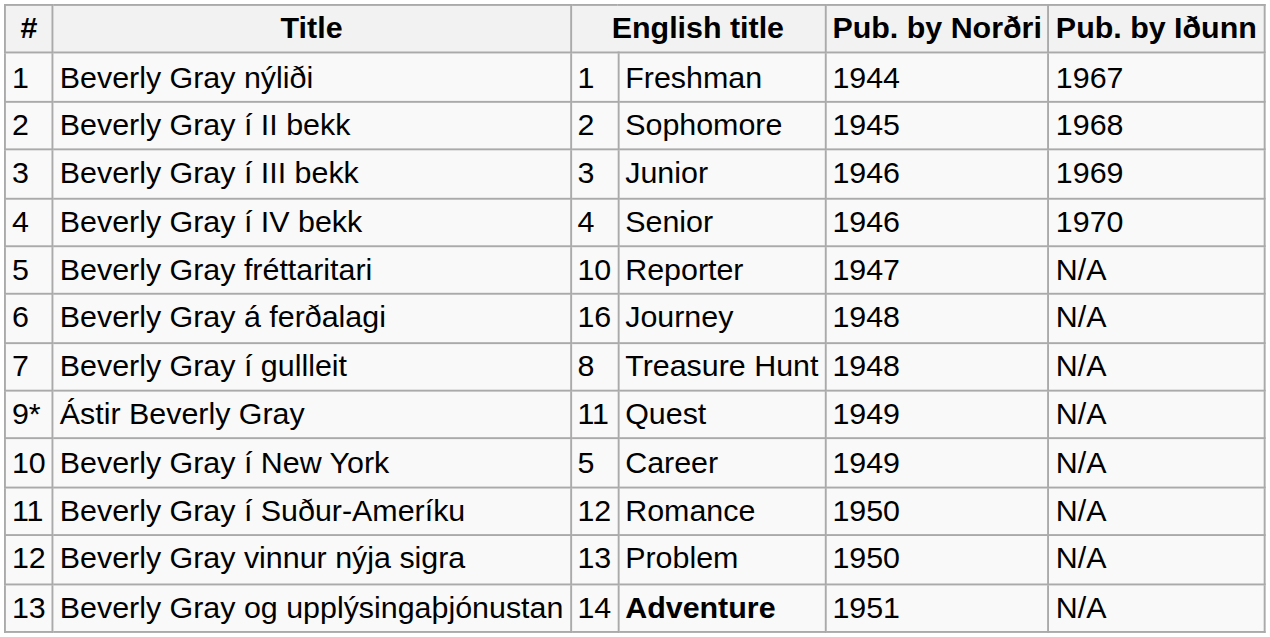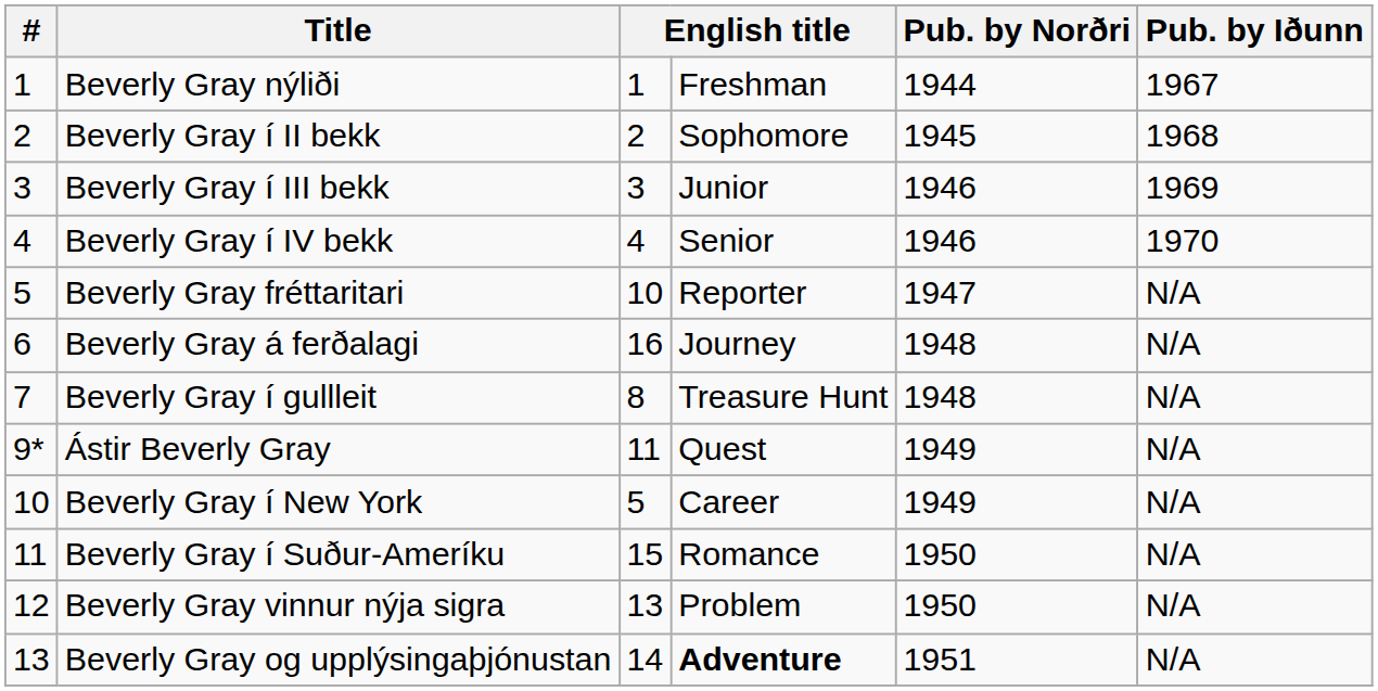 <table class="wikitable">
 <tr>
 <th>#</th>
 <th>Title</th>
 <th colspan="2">English title</th>
 <th>Pub. by Norðri</th>
 <th>Pub. by Iðunn</th>
 </tr>
 <tr>
 <td>1</td>
 <td>Beverly Gray nýliði</td>
 <td>1</td>
 <td>Freshman</td>
 <td>1944</td>
 <td>1967</td>
 </tr>
 <tr>
 <td>2</td>
 <td>Beverly Gray í II bekk</td>
 <td>2</td>
 <td>Sophomore</td>
 <td>1945</td>
 <td>1968</td>
 </tr>
 <tr>
 <td>3</td>
 <td>Beverly Gray í III bekk</td>
 <td>3</td>
 <td>Junior</td>
 <td>1946</td>
 <td>1969</td>
 </tr>
 <tr>
 <td>4</td>
 <td>Beverly Gray í IV bekk</td>
 <td>4</td>
 <td>Senior</td>
 <td>1946</td>
 <td>1970</td>
 </tr>
 <tr>
 <td>5</td>
 <td>Beverly Gray fréttaritari</td>
 <td>10</td>
 <td>Reporter</td>
 <td>1947</td>
 <td>N/A</td>
 </tr>
 <tr>
 <td>6</td>
 <td>Beverly Gray á ferðalagi</td>
 <td>16</td>
 <td>Journey</td>
 <td>1948</td>
 <td>N/A</td>
 </tr>
 <tr>
 <td>7</td>
 <td>Beverly Gray í gullleit</td>
 <td>8</td>
 <td>Treasure Hunt</td>
 <td>1948</td>
 <td>N/A</td>
 </tr>
 <tr>
 <td>9*</td>
 <td>Ástir Beverly Gray</td>
 <td>11</td>
 <td>Quest</td>
 <td>1949</td>
 <td>N/A</td>
 </tr>
 <tr>
 <td>10</td>
 <td>Beverly Gray í New York</td>
 <td>5</td>
 <td>Career</td>
 <td>1949</td>
 <td>N/A</td>
 </tr>
 <tr>
 <td>11</td>
 <td>Beverly Gray í Suður-Ameríku</td>
-<td>12</td>
+<td>15</td>
 <td>Romance</td>
 <td>1950</td>
 <td>N/A</td>
 </tr>
 <tr>
 <td>12</td>
 <td>Beverly Gray vinnur nýja sigra</td>
 <td>13</td>
 <td>Problem</td>
 <td>1950</td>
 <td>N/A</td>
 </tr>
 <tr>
 <td>13</td>
 <td>Beverly Gray og upplýsingaþjónustan</td>
 <td>14</td>
 <td><strong>Adventure</strong></td>
 <td>1951</td>
 <td>N/A</td>
 </tr>
 </table>
